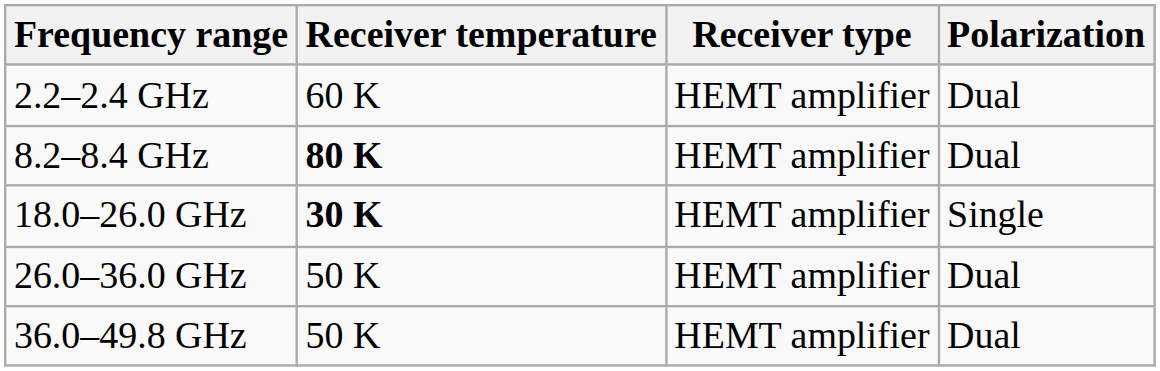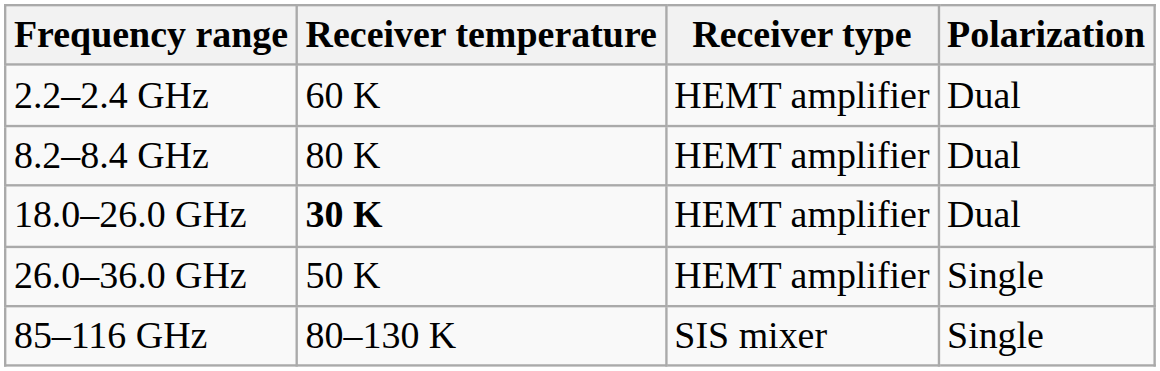 <table class="wikitable">
 <tr>
 <th>Frequency range</th>
 <th>Receiver temperature</th>
 <th>Receiver type</th>
 <th>Polarization</th>
 </tr>
 <tr>
 <td>2.2–2.4 GHz</td>
 <td>60 K</td>
 <td>HEMT amplifier</td>
 <td>Dual</td>
 </tr>
 <tr>
 <td>8.2–8.4 GHz</td>
-<td><strong>80 K</strong></td>
+<td>80 K</td>
 <td>HEMT amplifier</td>
 <td>Dual</td>
 </tr>
 <tr>
 <td>18.0–26.0 GHz</td>
 <td><strong>30 K</strong></td>
 <td>HEMT amplifier</td>
-<td>Single</td>
+<td>Dual</td>
 </tr>
 <tr>
 <td>26.0–36.0 GHz</td>
 <td>50 K</td>
 <td>HEMT amplifier</td>
-<td>Dual</td>
+<td>Single</td>
 </tr>
 <tr>
-<td>36.0–49.8 GHz</td>
-<td>50 K</td>
-<td>HEMT amplifier</td>
-<td>Dual</td>
+<td>85–116 GHz</td>
+<td>80–130 K</td>
+<td>SIS mixer</td>
+<td>Single</td>
 </tr>
 </table>
